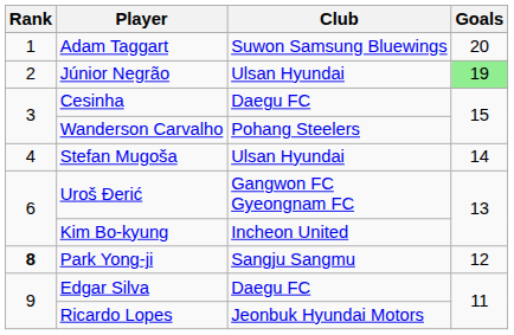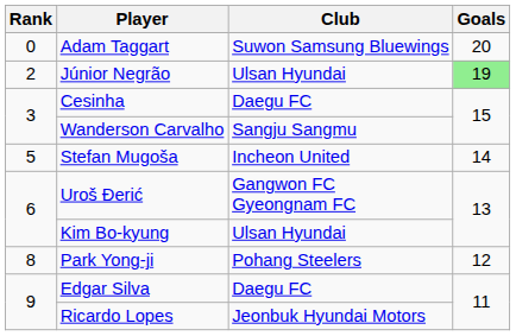 <table class=wikitable>
 <tr>
 <th>Rank</th>
 <th>Player</th>
 <th>Club</th>
 <th>Goals</th>
 </tr>
 <tr>
-<td align="center">1</td>
+<td align="center">0</td>
 <td> <a href='#'>Adam Taggart</a></td>
 <td><a href='#'>Suwon Samsung Bluewings</a></td>
 <td align=center>20</td>
 </tr>
 <tr>
 <td align="center">2</td>
 <td> <a href='#'>Júnior Negrão</a></td>
 <td><a href='#'>Ulsan Hyundai</a></td>
 <td align=center style="background: lightgreen;">19</td>
 </tr>
 <tr>
 <td align="center" rowspan=2>3</td>
 <td> <a href='#'>Cesinha</a></td>
 <td><a href='#'>Daegu FC</a></td>
 <td align=center rowspan=2>15</td>
 </tr>
 <tr>
 <td> <a href='#'>Wanderson Carvalho</a></td>
-<td><a href='#'>Pohang Steelers</a></td>
+<td><a href='#'>Sangju Sangmu</a></td>
 </tr>
 <tr>
-<td align="center">4</td>
+<td align="center">5</td>
 <td> <a href='#'>Stefan Mugoša</a></td>
-<td><a href='#'>Ulsan Hyundai</a></td>
+<td><a href='#'>Incheon United</a></td>
 <td align=center>14</td>
 </tr>
 <tr>
 <td align="center" rowspan=2>6</td>
 <td> <a href='#'>Uroš Đerić</a></td>
 <td><a href='#'>Gangwon FC</a><br><a href='#'>Gyeongnam FC</a></td>
 <td align=center rowspan=2>13</td>
 </tr>
 <tr>
 <td> <a href='#'>Kim Bo-kyung</a></td>
-<td><a href='#'>Incheon United</a></td>
+<td><a href='#'>Ulsan Hyundai</a></td>
 </tr>
 <tr>
-<td align="center"><strong>8</strong></td>
+<td align="center">8</td>
 <td> <a href='#'>Park Yong-ji</a></td>
-<td><a href='#'>Sangju Sangmu</a></td>
+<td><a href='#'>Pohang Steelers</a></td>
 <td align=center>12</td>
 </tr>
 <tr>
 <td align="center" rowspan=2>9</td>
 <td> <a href='#'>Edgar Silva</a></td>
 <td><a href='#'>Daegu FC</a></td>
 <td align=center rowspan=2>11</td>
 </tr>
 <tr>
 <td> <a href='#'>Ricardo Lopes</a></td>
 <td><a href='#'>Jeonbuk Hyundai Motors</a></td>
 </tr>
 </table>
